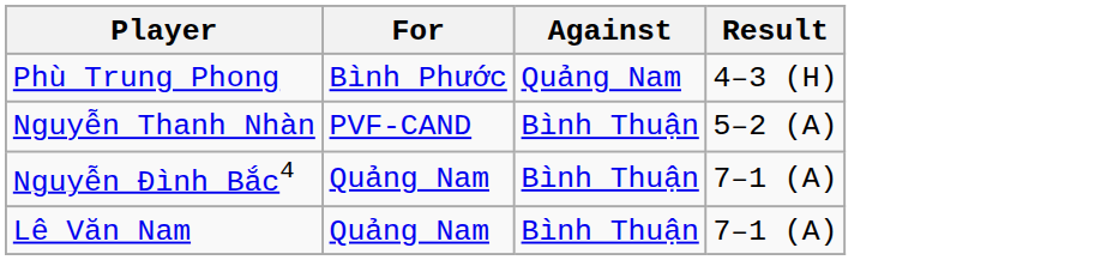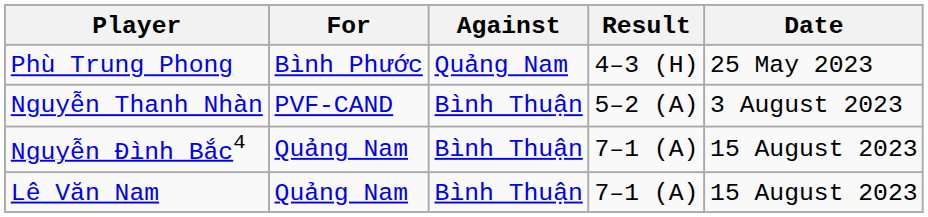 <table class="wikitable">
 <tr>
 <th>Player</th>
 <th>For</th>
 <th>Against</th>
 <th style="text-align:center">Result</th>
+<th>Date</th>
 </tr>
 <tr>
 <td> <a href='#'>Phù Trung Phong</a></td>
 <td><a href='#'>Bình Phước</a></td>
 <td><a href='#'>Quảng Nam</a></td>
 <td>4–3 (H)</td>
+<td>25 May 2023</td>
 </tr>
 <tr>
 <td> <a href='#'>Nguyễn Thanh Nhàn</a></td>
 <td><a href='#'>PVF-CAND</a></td>
 <td><a href='#'>Bình Thuận</a></td>
 <td>5–2 (A)</td>
+<td>3 August 2023</td>
 </tr>
 <tr>
 <td> <a href='#'>Nguyễn Đình Bắc</a><sup>4</sup></td>
 <td><a href='#'>Quảng Nam</a></td>
 <td><a href='#'>Bình Thuận</a></td>
 <td>7–1 (A)</td>
+<td>15 August 2023</td>
 </tr>
 <tr>
 <td> <a href='#'>Lê Văn Nam</a></td>
 <td><a href='#'>Quảng Nam</a></td>
 <td><a href='#'>Bình Thuận</a></td>
 <td>7–1 (A)</td>
+<td>15 August 2023</td>
 </tr>
 </table>
